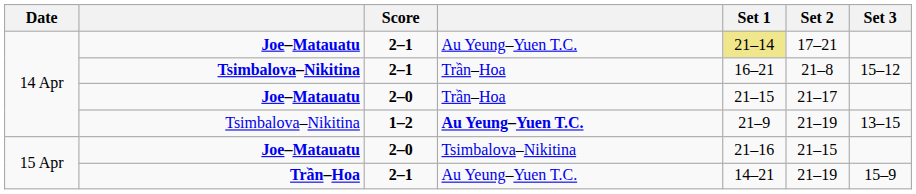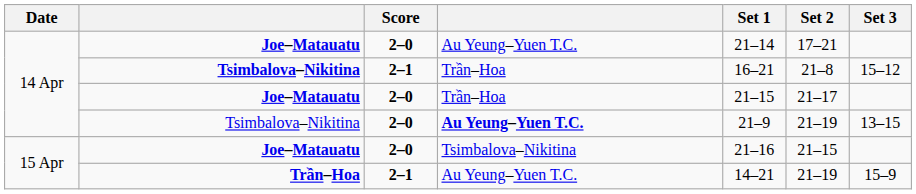 <table class="wikitable" style="text-align: center; font-size:90% ">
 <tr>
 <th width="60">Date</th>
 <th align="right" width="250"></th>
 <th width="60">Score</th>
 <th align="left" width="250"></th>
 <th width="50">Set 1</th>
 <th width="50">Set 2</th>
 <th width="50">Set 3</th>
 </tr>
 <tr>
 <td rowspan=4>14 Apr</td>
 <td align=right><strong><a href='#'>Joe</a>–<a href='#'>Matauatu</a> </strong></td>
-<td align=center><strong>2–1</strong></td>
+<td align=center><strong>2–0</strong></td>
 <td align=left> <a href='#'>Au Yeung</a>–<a href='#'>Yuen T.C.</a></td>
-<td style="background: khaki;">21–14</td>
+<td>21–14</td>
 <td>17–21</td>
 <td></td>
 </tr>
 <tr>
 <td align=right><strong><a href='#'>Tsimbalova</a>–<a href='#'>Nikitina</a> </strong></td>
 <td align=center><strong>2–1</strong></td>
 <td align=left> <a href='#'>Trần</a>–<a href='#'>Hoa</a></td>
 <td>16–21</td>
 <td>21–8</td>
 <td>15–12</td>
 </tr>
 <tr>
 <td align=right><strong><a href='#'>Joe</a>–<a href='#'>Matauatu</a> </strong></td>
 <td align=center><strong>2–0</strong></td>
 <td align=left> <a href='#'>Trần</a>–<a href='#'>Hoa</a></td>
 <td>21–15</td>
 <td>21–17</td>
 <td></td>
 </tr>
 <tr>
 <td align=right><a href='#'>Tsimbalova</a>–<a href='#'>Nikitina</a> </td>
-<td align=center><strong>1–2</strong></td>
+<td align=center><strong>2–0</strong></td>
 <td align=left><strong> <a href='#'>Au Yeung</a>–<a href='#'>Yuen T.C.</a></strong></td>
 <td>21–9</td>
 <td>21–19</td>
 <td>13–15</td>
 </tr>
 <tr>
 <td rowspan=2>15 Apr</td>
 <td align=right><strong><a href='#'>Joe</a>–<a href='#'>Matauatu</a> </strong></td>
 <td align=center><strong>2–0</strong></td>
 <td align=left> <a href='#'>Tsimbalova</a>–<a href='#'>Nikitina</a></td>
 <td>21–16</td>
 <td>21–15</td>
 <td></td>
 </tr>
 <tr>
 <td align=right><strong><a href='#'>Trần</a>–<a href='#'>Hoa</a> </strong></td>
 <td align=center><strong>2–1</strong></td>
 <td align=left> <a href='#'>Au Yeung</a>–<a href='#'>Yuen T.C.</a></td>
 <td>14–21</td>
 <td>21–19</td>
 <td>15–9</td>
 </tr>
 </table>
